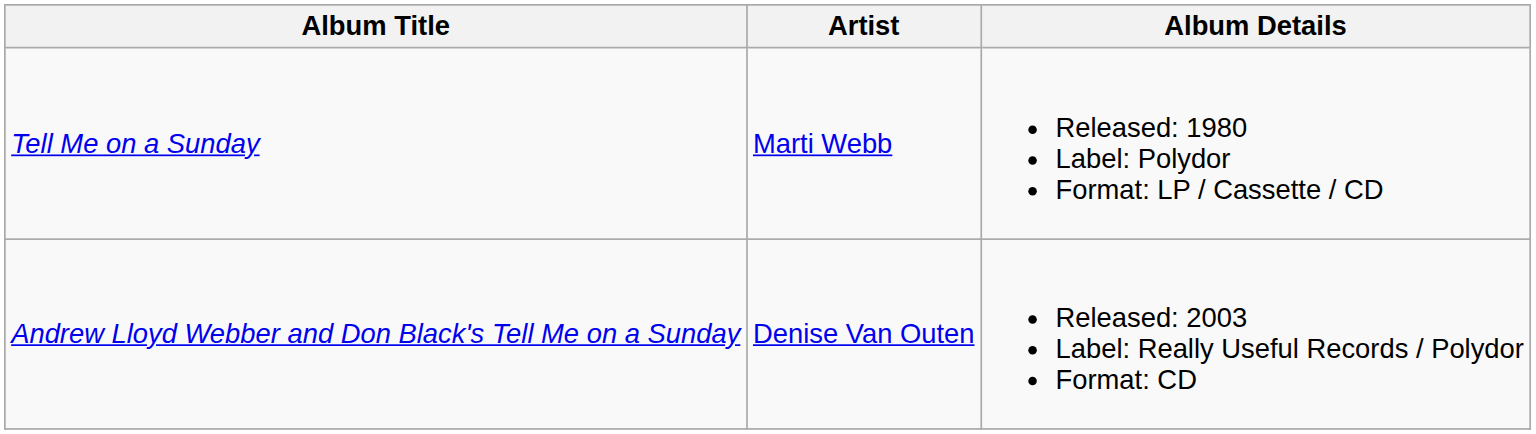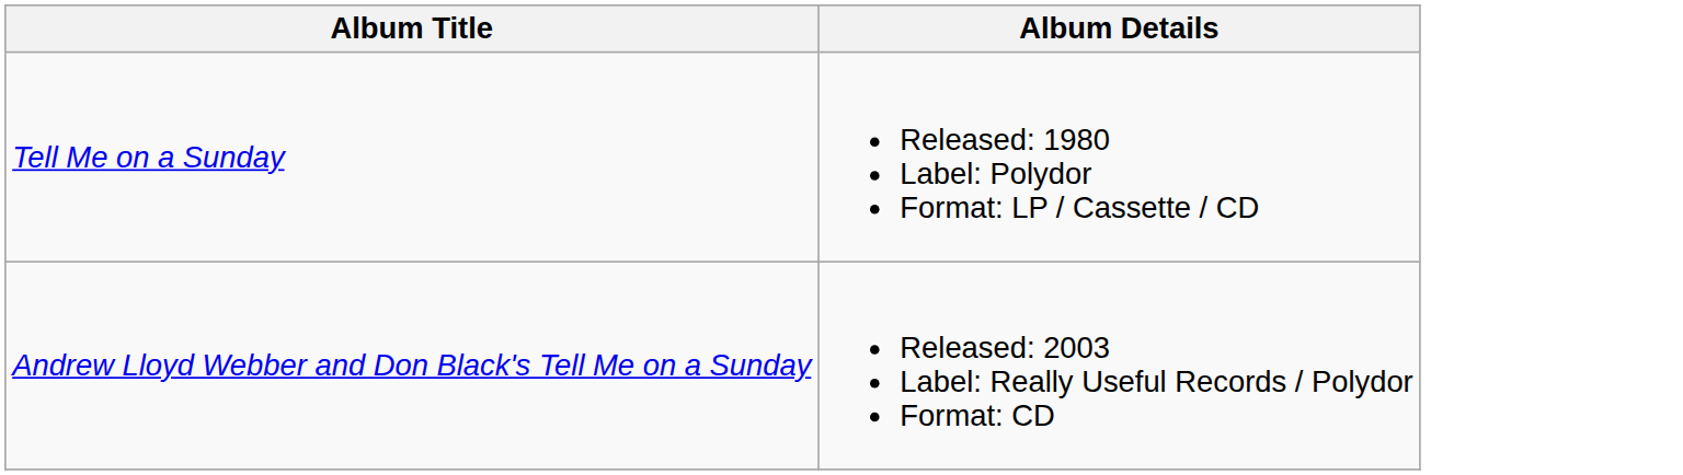 <table class="wikitable">
 <tr>
 <th>Album Title</th>
-<th>Artist</th>
 <th>Album Details</th>
 </tr>
 <tr>
 <td><a href='#'><em>Tell Me on a Sunday</em></a></td>
-<td><a href='#'>Marti Webb</a></td>
 <td><br><ul><li>Released: 1980</li><li>Label: Polydor</li><li>Format: LP / Cassette / CD</li></ul></td>
 </tr>
 <tr>
 <td><a href='#'><em>Andrew Lloyd Webber and Don Black's Tell Me on a Sunday</em></a></td>
-<td><a href='#'>Denise Van Outen</a></td>
 <td><br><ul><li>Released: 2003</li><li>Label: Really Useful Records / Polydor</li><li>Format: CD</li></ul></td>
 </tr>
 </table>
